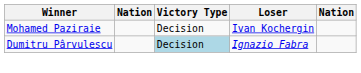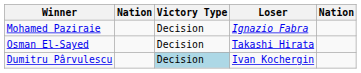 <table class="wikitable sortable" style="text-align:left;">
 <tr>
 <th>Winner</th>
 <th>Nation</th>
 <th>Victory Type</th>
 <th>Loser</th>
 <th>Nation</th>
 </tr>
 <tr>
 <td><a href='#'>Mohamed Paziraie</a></td>
 <td></td>
 <td>Decision</td>
-<td><a href='#'>Ivan Kochergin</a></td>
+<td><em><a href='#'>Ignazio Fabra</a></em></td>
+<td></td>
+</tr>
+<tr>
+<td><a href='#'>Osman El-Sayed</a></td>
+<td></td>
+<td>Decision</td>
+<td><a href='#'>Takashi Hirata</a></td>
 <td></td>
 </tr>
 <tr>
 <td><a href='#'>Dumitru Pârvulescu</a></td>
 <td></td>
 <td style="background: lightblue;">Decision</td>
-<td><em><a href='#'>Ignazio Fabra</a></em></td>
+<td><a href='#'>Ivan Kochergin</a></td>
 <td><em></em></td>
 </tr>
 </table>
